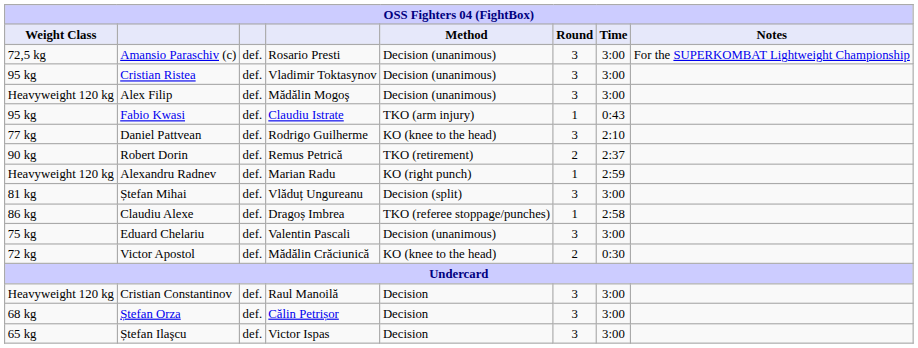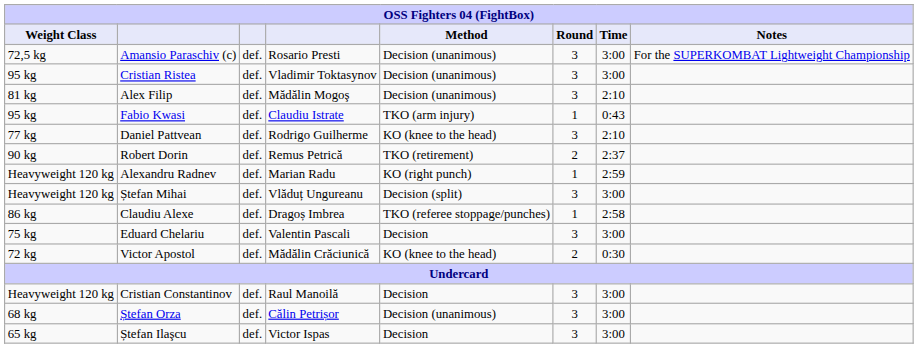 <table class="wikitable" style="font-size: 70%;">
 <tr>
 <th colspan="8" style="background-color: #ccf; color: #000080; text-align: center;"><strong>OSS Fighters 04 (FightBox)</strong></th>
 </tr>
 <tr>
 <th colspan="1" style="background-color: #E6E8FA; color: #000000; text-align: center;">Weight Class</th>
 <th colspan="1" style="background-color: #E6E8FA; color: #000000; text-align: center;"></th>
 <th colspan="1" style="background-color: #E6E8FA; color: #000000; text-align: center;"></th>
 <th colspan="1" style="background-color: #E6E8FA; color: #000000; text-align: center;"></th>
 <th colspan="1" style="background-color: #E6E8FA; color: #000000; text-align: center;">Method</th>
 <th colspan="1" style="background-color: #E6E8FA; color: #000000; text-align: center;">Round</th>
 <th colspan="1" style="background-color: #E6E8FA; color: #000000; text-align: center;">Time</th>
 <th colspan="1" style="background-color: #E6E8FA; color: #000000; text-align: center;">Notes</th>
 </tr>
 <tr>
 <td>72,5 kg</td>
 <td> <a href='#'>Amansio Paraschiv</a> (c)</td>
 <td align=center>def.</td>
 <td> Rosario Presti</td>
 <td>Decision (unanimous)</td>
 <td align=center>3</td>
 <td align=center>3:00</td>
 <td>For the <a href='#'>SUPERKOMBAT Lightweight Championship</a></td>
 </tr>
 <tr>
 <td>95 kg</td>
 <td> <a href='#'>Cristian Ristea</a></td>
 <td align=center>def.</td>
 <td> Vladimir Toktasynov</td>
 <td>Decision (unanimous)</td>
 <td align=center>3</td>
 <td align=center>3:00</td>
 <td></td>
 </tr>
 <tr>
-<td>Heavyweight 120 kg</td>
+<td>81 kg</td>
 <td> Alex Filip</td>
 <td align=center>def.</td>
 <td> Mădălin Mogoş</td>
 <td>Decision (unanimous)</td>
 <td align=center>3</td>
-<td align=center>3:00</td>
+<td align=center>2:10</td>
 <td></td>
 </tr>
 <tr>
 <td>95 kg</td>
 <td> <a href='#'>Fabio Kwasi</a></td>
 <td align=center>def.</td>
 <td> <a href='#'>Claudiu Istrate</a></td>
 <td>TKO (arm injury)</td>
 <td align=center>1</td>
 <td align=center>0:43</td>
 <td></td>
 </tr>
 <tr>
 <td>77 kg</td>
 <td> Daniel Pattvean</td>
 <td align=center>def.</td>
 <td> Rodrigo Guilherme</td>
 <td>KO (knee to the head)</td>
 <td align=center>3</td>
 <td align=center>2:10</td>
 <td></td>
 </tr>
 <tr>
 <td>90 kg</td>
 <td> Robert Dorin</td>
 <td align=center>def.</td>
 <td> Remus Petrică</td>
 <td>TKO (retirement)</td>
 <td align=center>2</td>
 <td align=center>2:37</td>
 <td></td>
 </tr>
 <tr>
 <td>Heavyweight 120 kg</td>
 <td> Alexandru Radnev</td>
 <td align=center>def.</td>
 <td> Marian Radu</td>
 <td>KO (right punch)</td>
 <td align=center>1</td>
 <td align=center>2:59</td>
 <td></td>
 </tr>
 <tr>
-<td>81 kg</td>
+<td>Heavyweight 120 kg</td>
 <td> Ștefan Mihai</td>
 <td align=center>def.</td>
 <td> Vlăduț Ungureanu</td>
 <td>Decision (split)</td>
 <td align=center>3</td>
 <td align=center>3:00</td>
 <td></td>
 </tr>
 <tr>
 <td>86 kg</td>
 <td> Claudiu Alexe</td>
 <td align=center>def.</td>
 <td> Dragoș Imbrea</td>
 <td>TKO (referee stoppage/punches)</td>
 <td align=center>1</td>
 <td align=center>2:58</td>
 <td></td>
 </tr>
 <tr>
 <td>75 kg</td>
 <td> Eduard Chelariu</td>
 <td align=center>def.</td>
 <td> Valentin Pascali</td>
-<td>Decision (unanimous)</td>
+<td>Decision</td>
 <td align=center>3</td>
 <td align=center>3:00</td>
 <td></td>
 </tr>
 <tr>
 <td>72 kg</td>
 <td> Victor Apostol</td>
 <td align=center>def.</td>
 <td> Mădălin Crăciunică</td>
 <td>KO (knee to the head)</td>
 <td align=center>2</td>
 <td align=center>0:30</td>
 <td></td>
 </tr>
 <tr>
 <th colspan="8" style="background-color: #ccf; color: #000080; text-align: center;"><strong>Undercard</strong></th>
 </tr>
 <tr>
 <td>Heavyweight 120 kg</td>
 <td> Cristian Constantinov</td>
 <td align=center>def.</td>
 <td> Raul Manoilă</td>
 <td>Decision</td>
 <td align=center>3</td>
 <td align=center>3:00</td>
 <td></td>
 </tr>
 <tr>
 <td>68 kg</td>
 <td> <a href='#'>Ștefan Orza</a></td>
 <td align=center>def.</td>
 <td> <a href='#'>Călin Petrișor</a></td>
-<td>Decision</td>
+<td>Decision (unanimous)</td>
 <td align=center>3</td>
 <td align=center>3:00</td>
 <td></td>
 </tr>
 <tr>
 <td>65 kg</td>
 <td> Ștefan Ilaşcu</td>
 <td align=center>def.</td>
 <td> Victor Ispas</td>
 <td>Decision</td>
 <td align=center>3</td>
 <td align=center>3:00</td>
 <td></td>
 </tr>
 </table>
